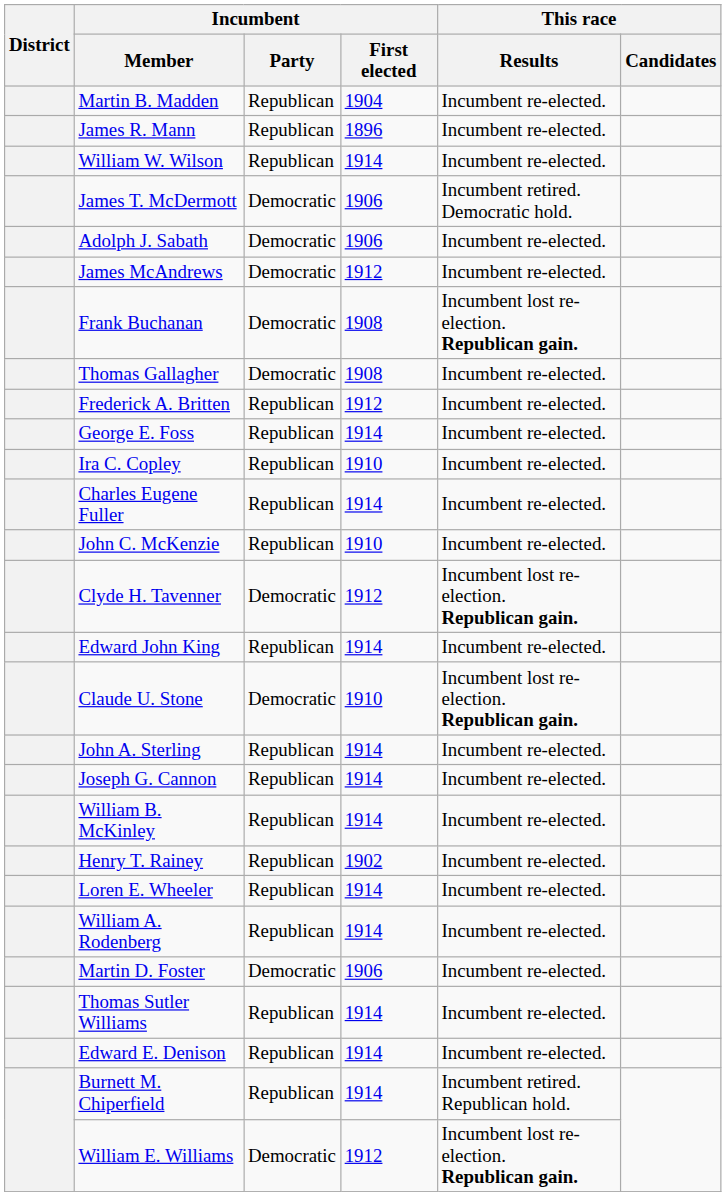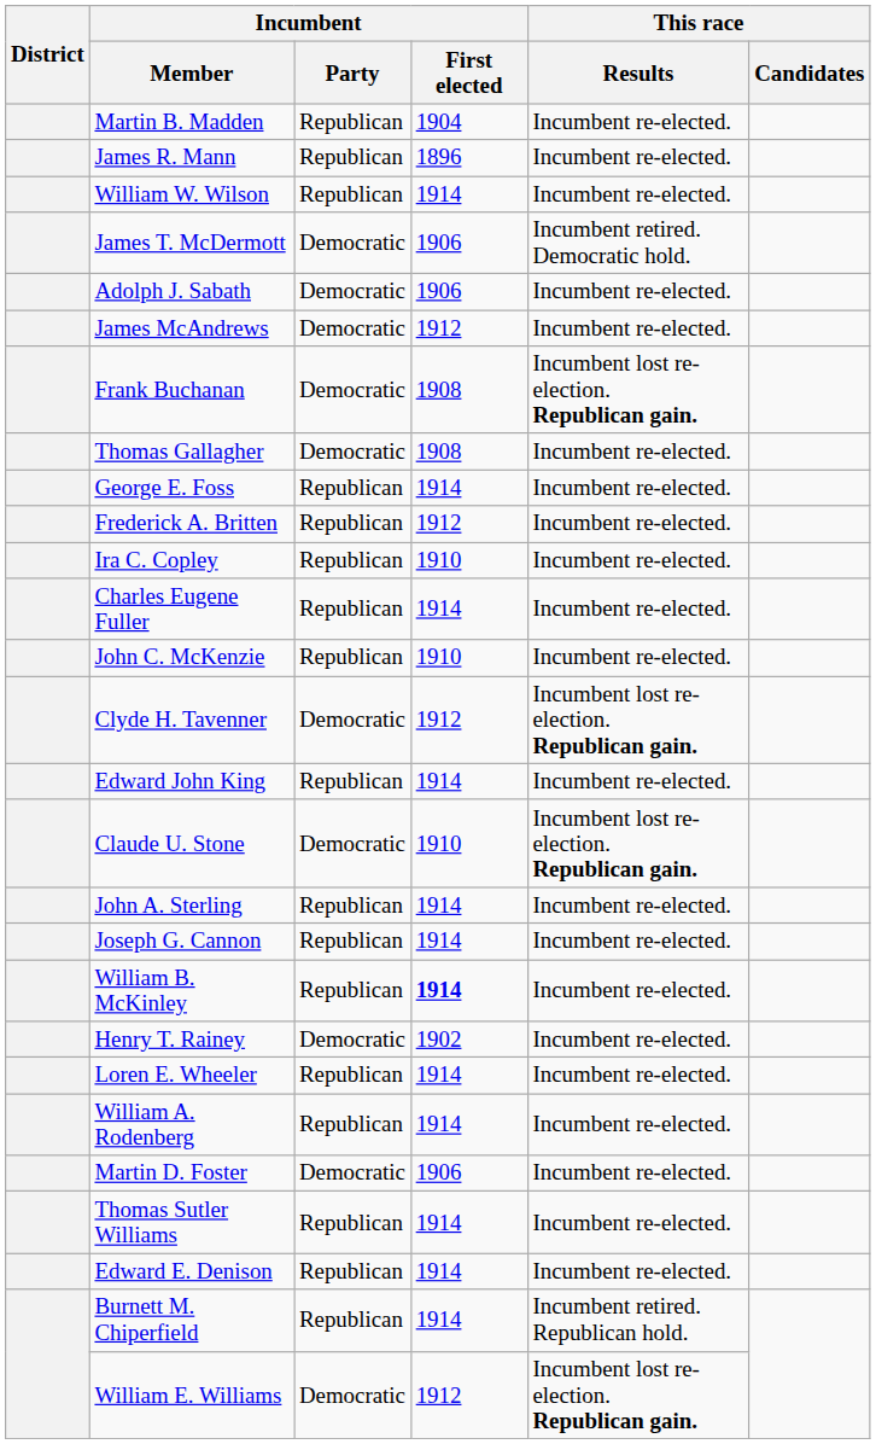 <table class="wikitable">
 <tr>
 <th rowspan="2">District</th>
 <th colspan="3">Incumbent</th>
 <th colspan="2">This race</th>
 </tr>
 <tr>
 <th>Member</th>
 <th>Party</th>
 <th>First elected</th>
 <th>Results</th>
 <th>Candidates</th>
 </tr>
 <tr>
 <th></th>
 <td><a href='#'>Martin B. Madden</a></td>
 <td>Republican</td>
 <td><a href='#'>1904</a></td>
 <td>Incumbent re-elected.</td>
 <td nowrap=""></td>
 </tr>
 <tr>
 <th></th>
 <td><a href='#'>James R. Mann</a></td>
 <td>Republican</td>
 <td><a href='#'>1896</a></td>
 <td>Incumbent re-elected.</td>
 <td nowrap=""></td>
 </tr>
 <tr>
 <th></th>
 <td><a href='#'>William W. Wilson</a></td>
 <td>Republican</td>
 <td><a href='#'>1914</a></td>
 <td>Incumbent re-elected.</td>
 <td nowrap=""></td>
 </tr>
 <tr>
 <th></th>
 <td><a href='#'>James T. McDermott</a></td>
 <td>Democratic</td>
 <td><a href='#'>1906</a></td>
 <td>Incumbent retired.<br>Democratic hold.</td>
 <td nowrap=""></td>
 </tr>
 <tr>
 <th></th>
 <td><a href='#'>Adolph J. Sabath</a></td>
 <td>Democratic</td>
 <td><a href='#'>1906</a></td>
 <td>Incumbent re-elected.</td>
 <td nowrap=""></td>
 </tr>
 <tr>
 <th></th>
 <td><a href='#'>James McAndrews</a></td>
 <td>Democratic</td>
 <td><a href='#'>1912</a></td>
 <td>Incumbent re-elected.</td>
 <td nowrap=""></td>
 </tr>
 <tr>
 <th></th>
 <td><a href='#'>Frank Buchanan</a></td>
 <td>Democratic</td>
 <td><a href='#'>1908</a></td>
 <td>Incumbent lost re-election.<br><strong>Republican gain.</strong></td>
 <td nowrap=""></td>
 </tr>
 <tr>
 <th></th>
 <td><a href='#'>Thomas Gallagher</a></td>
 <td>Democratic</td>
 <td><a href='#'>1908</a></td>
 <td>Incumbent re-elected.</td>
 <td nowrap=""></td>
 </tr>
 <tr>
 <th></th>
-<td><a href='#'>Frederick A. Britten</a></td>
+<td><a href='#'>George E. Foss</a></td>
 <td>Republican</td>
-<td><a href='#'>1912</a></td>
+<td><a href='#'>1914</a></td>
 <td>Incumbent re-elected.</td>
 <td nowrap=""></td>
 </tr>
 <tr>
 <th></th>
-<td><a href='#'>George E. Foss</a></td>
+<td><a href='#'>Frederick A. Britten</a></td>
 <td>Republican</td>
-<td><a href='#'>1914</a></td>
+<td><a href='#'>1912</a></td>
 <td>Incumbent re-elected.</td>
 <td nowrap=""></td>
 </tr>
 <tr>
 <th></th>
 <td><a href='#'>Ira C. Copley</a></td>
 <td>Republican</td>
 <td><a href='#'>1910</a></td>
 <td>Incumbent re-elected.</td>
 <td nowrap=""></td>
 </tr>
 <tr>
 <th></th>
 <td><a href='#'>Charles Eugene Fuller</a></td>
 <td>Republican</td>
 <td><a href='#'>1914</a></td>
 <td>Incumbent re-elected.</td>
 <td nowrap=""></td>
 </tr>
 <tr>
 <th></th>
 <td><a href='#'>John C. McKenzie</a></td>
 <td>Republican</td>
 <td><a href='#'>1910</a></td>
 <td>Incumbent re-elected.</td>
 <td nowrap=""></td>
 </tr>
 <tr>
 <th></th>
 <td><a href='#'>Clyde H. Tavenner</a></td>
 <td>Democratic</td>
 <td><a href='#'>1912</a></td>
 <td>Incumbent lost re-election.<br><strong>Republican gain.</strong></td>
 <td nowrap=""></td>
 </tr>
 <tr>
 <th></th>
 <td><a href='#'>Edward John King</a></td>
 <td>Republican</td>
 <td><a href='#'>1914</a></td>
 <td>Incumbent re-elected.</td>
 <td nowrap=""></td>
 </tr>
 <tr>
 <th></th>
 <td><a href='#'>Claude U. Stone</a></td>
 <td>Democratic</td>
 <td><a href='#'>1910</a></td>
 <td>Incumbent lost re-election.<br><strong>Republican gain.</strong></td>
 <td nowrap=""></td>
 </tr>
 <tr>
 <th></th>
 <td><a href='#'>John A. Sterling</a></td>
 <td>Republican</td>
 <td><a href='#'>1914</a></td>
 <td>Incumbent re-elected.</td>
 <td nowrap=""></td>
 </tr>
 <tr>
 <th></th>
 <td><a href='#'>Joseph G. Cannon</a></td>
 <td>Republican</td>
 <td><a href='#'>1914</a></td>
 <td>Incumbent re-elected.</td>
 <td nowrap=""><br></td>
 </tr>
 <tr>
 <th></th>
 <td><a href='#'>William B. McKinley</a></td>
 <td>Republican</td>
-<td><a href='#'>1914</a></td>
+<td><strong><a href='#'>1914</a></strong></td>
 <td>Incumbent re-elected.</td>
 <td nowrap=""></td>
 </tr>
 <tr>
 <th></th>
 <td><a href='#'>Henry T. Rainey</a></td>
-<td>Republican</td>
+<td>Democratic</td>
 <td><a href='#'>1902</a></td>
 <td>Incumbent re-elected.</td>
 <td nowrap=""></td>
 </tr>
 <tr>
 <th></th>
 <td><a href='#'>Loren E. Wheeler</a></td>
 <td>Republican</td>
 <td><a href='#'>1914</a></td>
 <td>Incumbent re-elected.</td>
 <td nowrap=""></td>
 </tr>
 <tr>
 <th></th>
 <td><a href='#'>William A. Rodenberg</a></td>
 <td>Republican</td>
 <td><a href='#'>1914</a></td>
 <td>Incumbent re-elected.</td>
 <td nowrap=""></td>
 </tr>
 <tr>
 <th></th>
 <td><a href='#'>Martin D. Foster</a></td>
 <td>Democratic</td>
 <td><a href='#'>1906</a></td>
 <td>Incumbent re-elected.</td>
 <td nowrap=""></td>
 </tr>
 <tr>
 <th></th>
 <td><a href='#'>Thomas Sutler Williams</a></td>
 <td>Republican</td>
 <td><a href='#'>1914</a></td>
 <td>Incumbent re-elected.</td>
 <td nowrap=""></td>
 </tr>
 <tr>
 <th></th>
 <td><a href='#'>Edward E. Denison</a></td>
 <td>Republican</td>
 <td><a href='#'>1914</a></td>
 <td>Incumbent re-elected.</td>
 <td nowrap=""></td>
 </tr>
 <tr>
 <th rowspan="2"><br></th>
 <td><a href='#'>Burnett M. Chiperfield</a></td>
 <td>Republican</td>
 <td><a href='#'>1914</a></td>
 <td>Incumbent retired.<br>Republican hold.</td>
 <td rowspan="2" nowrap=""><br></td>
 </tr>
 <tr>
 <td><a href='#'>William E. Williams</a></td>
 <td>Democratic</td>
 <td><a href='#'>1912</a></td>
 <td>Incumbent lost re-election.<br><strong>Republican gain.</strong></td>
 </tr>
 </table>
